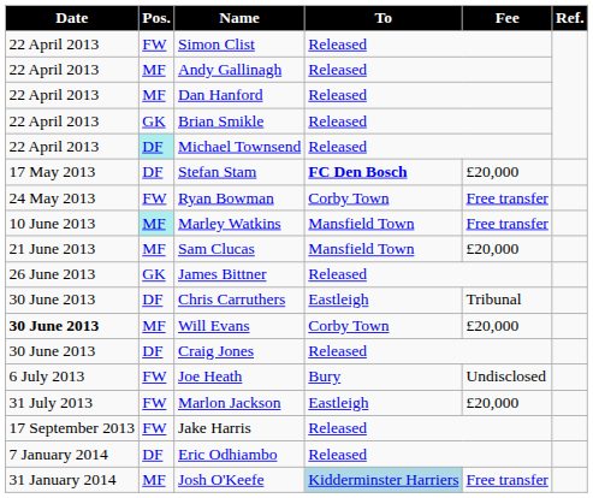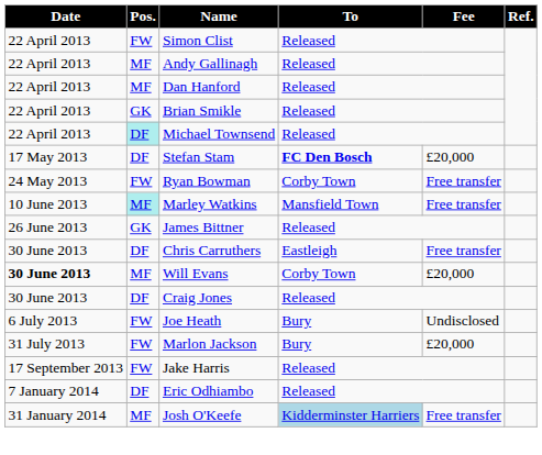 <table class="wikitable defaultcenter col1left col3left col4left">
 <tr>
 <th style="background:#000; color:white;">Date</th>
 <th style="background:#000; color:white;">Pos.</th>
 <th style="background:#000; color:white;">Name</th>
 <th style="background:#000; color:white;">To</th>
 <th style="background:#000; color:white;">Fee</th>
 <th style="background:#000; color:white;">Ref.</th>
 </tr>
 <tr>
 <td>22 April 2013</td>
 <td><a href='#'>FW</a></td>
 <td> <a href='#'>Simon Clist</a></td>
 <td colspan="2"><a href='#'>Released</a></td>
 <td rowspan="5"></td>
 </tr>
 <tr>
 <td>22 April 2013</td>
 <td><a href='#'>MF</a></td>
 <td> <a href='#'>Andy Gallinagh</a></td>
 <td colspan="2"><a href='#'>Released</a></td>
 </tr>
 <tr>
 <td>22 April 2013</td>
 <td><a href='#'>MF</a></td>
 <td> <a href='#'>Dan Hanford</a></td>
 <td colspan="2"><a href='#'>Released</a></td>
 </tr>
 <tr>
 <td>22 April 2013</td>
 <td><a href='#'>GK</a></td>
 <td> <a href='#'>Brian Smikle</a></td>
 <td colspan="2"><a href='#'>Released</a></td>
 </tr>
 <tr>
 <td>22 April 2013</td>
 <td style="background: paleturquoise;"><a href='#'>DF</a></td>
 <td> <a href='#'>Michael Townsend</a></td>
 <td colspan="2"><a href='#'>Released</a></td>
 </tr>
 <tr>
 <td>17 May 2013</td>
 <td><a href='#'>DF</a></td>
 <td> <a href='#'>Stefan Stam</a></td>
 <td><strong> <a href='#'>FC Den Bosch</a></strong></td>
 <td>£20,000</td>
 <td></td>
 </tr>
 <tr>
 <td>24 May 2013</td>
 <td><a href='#'>FW</a></td>
 <td> <a href='#'>Ryan Bowman</a></td>
 <td><a href='#'>Corby Town</a></td>
 <td><a href='#'>Free transfer</a></td>
 <td></td>
 </tr>
 <tr>
 <td>10 June 2013</td>
 <td style="background: paleturquoise;"><a href='#'>MF</a></td>
 <td> <a href='#'>Marley Watkins</a></td>
 <td><a href='#'>Mansfield Town</a></td>
 <td><a href='#'>Free transfer</a></td>
 <td></td>
 </tr>
 <tr>
-<td>21 June 2013</td>
-<td><a href='#'>MF</a></td>
-<td> <a href='#'>Sam Clucas</a></td>
-<td><a href='#'>Mansfield Town</a></td>
-<td>£20,000</td>
-<td></td>
-</tr>
-<tr>
 <td>26 June 2013</td>
 <td><a href='#'>GK</a></td>
 <td> <a href='#'>James Bittner</a></td>
 <td colspan="2"><a href='#'>Released</a></td>
 <td></td>
 </tr>
 <tr>
 <td>30 June 2013</td>
 <td><a href='#'>DF</a></td>
 <td> <a href='#'>Chris Carruthers</a></td>
 <td><a href='#'>Eastleigh</a></td>
-<td>Tribunal</td>
+<td><a href='#'>Free transfer</a></td>
 <td></td>
 </tr>
 <tr>
 <td><strong>30 June 2013</strong></td>
 <td><a href='#'>MF</a></td>
 <td> <a href='#'>Will Evans</a></td>
 <td><a href='#'>Corby Town</a></td>
 <td>£20,000</td>
 <td></td>
 </tr>
 <tr>
 <td>30 June 2013</td>
 <td><a href='#'>DF</a></td>
 <td> <a href='#'>Craig Jones</a></td>
 <td colspan="2"><a href='#'>Released</a></td>
 <td></td>
 </tr>
 <tr>
 <td>6 July 2013</td>
 <td><a href='#'>FW</a></td>
 <td> <a href='#'>Joe Heath</a></td>
 <td><a href='#'>Bury</a></td>
 <td>Undisclosed</td>
 <td></td>
 </tr>
 <tr>
 <td>31 July 2013</td>
 <td><a href='#'>FW</a></td>
 <td> <a href='#'>Marlon Jackson</a></td>
-<td><a href='#'>Eastleigh</a></td>
+<td><a href='#'>Bury</a></td>
 <td>£20,000</td>
 <td></td>
 </tr>
 <tr>
 <td>17 September 2013</td>
 <td><a href='#'>FW</a></td>
 <td> Jake Harris</td>
 <td colspan="2"><a href='#'>Released</a></td>
 <td></td>
 </tr>
 <tr>
 <td>7 January 2014</td>
 <td><a href='#'>DF</a></td>
 <td> <a href='#'>Eric Odhiambo</a></td>
 <td colspan="2"><a href='#'>Released</a></td>
 <td></td>
 </tr>
 <tr>
 <td>31 January 2014</td>
 <td><a href='#'>MF</a></td>
 <td> <a href='#'>Josh O'Keefe</a></td>
 <td style="background: lightblue;"><a href='#'>Kidderminster Harriers</a></td>
 <td><a href='#'>Free transfer</a></td>
 <td></td>
 </tr>
 </table>
